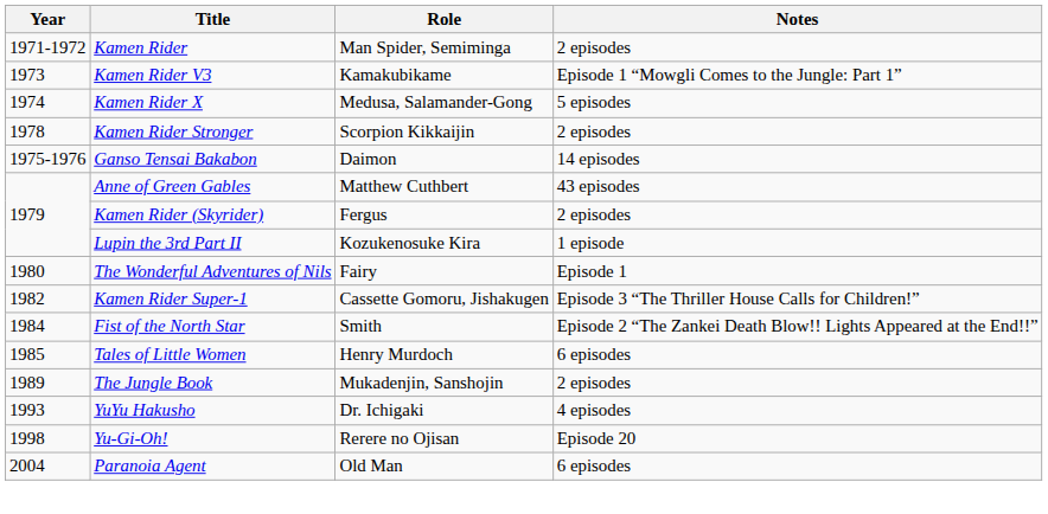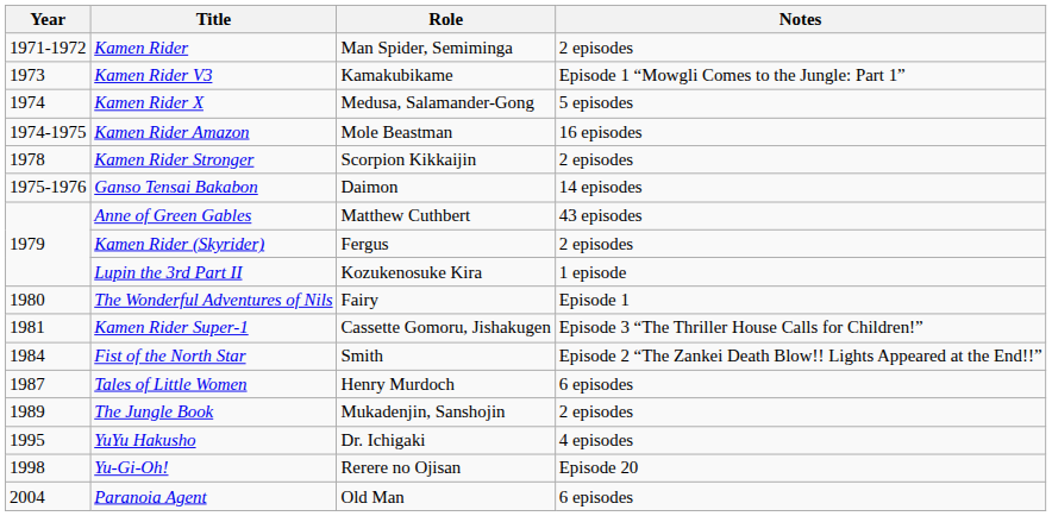 <table class="wikitable">
 <tr>
 <th>Year</th>
 <th>Title</th>
 <th>Role</th>
 <th>Notes</th>
 </tr>
 <tr>
 <td>1971-1972</td>
 <td><em><a href='#'>Kamen Rider</a></em></td>
 <td>Man Spider, Semiminga</td>
 <td>2 episodes</td>
 </tr>
 <tr>
 <td>1973</td>
 <td><em><a href='#'>Kamen Rider V3</a></em></td>
 <td>Kamakubikame</td>
 <td>Episode 1 “Mowgli Comes to the Jungle: Part 1”</td>
 </tr>
 <tr>
 <td>1974</td>
 <td><em><a href='#'>Kamen Rider X</a></em></td>
 <td>Medusa, Salamander-Gong</td>
 <td>5 episodes</td>
+</tr>
+<tr>
+<td>1974-1975</td>
+<td><em><a href='#'>Kamen Rider Amazon</a></em></td>
+<td>Mole Beastman</td>
+<td>16 episodes</td>
 </tr>
 <tr>
 <td>1978</td>
 <td><em><a href='#'>Kamen Rider Stronger</a></em></td>
 <td>Scorpion Kikkaijin</td>
 <td>2 episodes</td>
 </tr>
 <tr>
 <td>1975-1976</td>
 <td><em><a href='#'>Ganso Tensai Bakabon</a></em></td>
 <td>Daimon</td>
 <td>14 episodes</td>
 </tr>
 <tr>
 <td rowspan = "3">1979</td>
 <td><em><a href='#'>Anne of Green Gables</a></em></td>
 <td>Matthew Cuthbert</td>
 <td>43 episodes</td>
 </tr>
 <tr>
 <td><em><a href='#'>Kamen Rider (Skyrider)</a></em></td>
 <td>Fergus</td>
 <td>2 episodes</td>
 </tr>
 <tr>
 <td><em><a href='#'>Lupin the 3rd Part II</a></em></td>
 <td>Kozukenosuke Kira</td>
 <td>1 episode</td>
 </tr>
 <tr>
 <td>1980</td>
 <td><em><a href='#'>The Wonderful Adventures of Nils</a></em></td>
 <td>Fairy</td>
 <td>Episode 1</td>
 </tr>
 <tr>
-<td>1982</td>
+<td>1981</td>
 <td><em><a href='#'>Kamen Rider Super-1</a></em></td>
 <td>Cassette Gomoru, Jishakugen</td>
 <td>Episode 3 “The Thriller House Calls for Children!”</td>
 </tr>
 <tr>
 <td>1984</td>
 <td><em><a href='#'>Fist of the North Star</a></em></td>
 <td>Smith</td>
 <td>Episode 2 “The Zankei Death Blow!! Lights Appeared at the End!!”</td>
 </tr>
 <tr>
-<td>1985</td>
+<td>1987</td>
 <td><em><a href='#'>Tales of Little Women</a></em></td>
 <td>Henry Murdoch</td>
 <td>6 episodes</td>
 </tr>
 <tr>
 <td>1989</td>
 <td><em><a href='#'>The Jungle Book</a></em></td>
 <td>Mukadenjin, Sanshojin</td>
 <td>2 episodes</td>
 </tr>
 <tr>
-<td>1993</td>
+<td>1995</td>
 <td><em><a href='#'>YuYu Hakusho</a></em></td>
 <td>Dr. Ichigaki</td>
 <td>4 episodes</td>
 </tr>
 <tr>
 <td>1998</td>
 <td><em><a href='#'>Yu-Gi-Oh!</a></em></td>
 <td>Rerere no Ojisan</td>
 <td>Episode 20</td>
 </tr>
 <tr>
 <td>2004</td>
 <td><em><a href='#'>Paranoia Agent</a></em></td>
 <td>Old Man</td>
 <td>6 episodes</td>
 </tr>
 </table>
